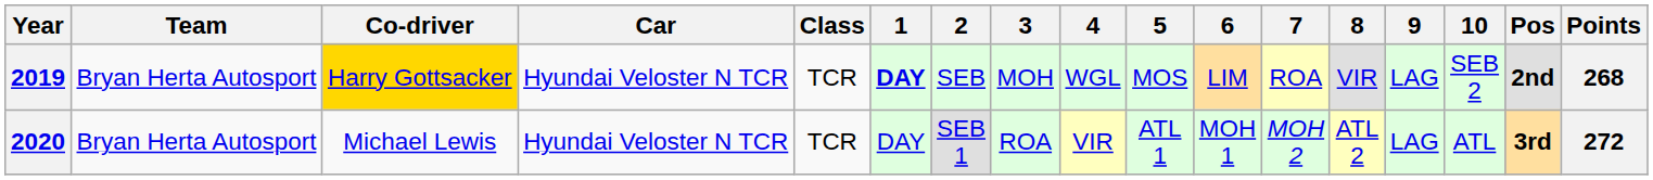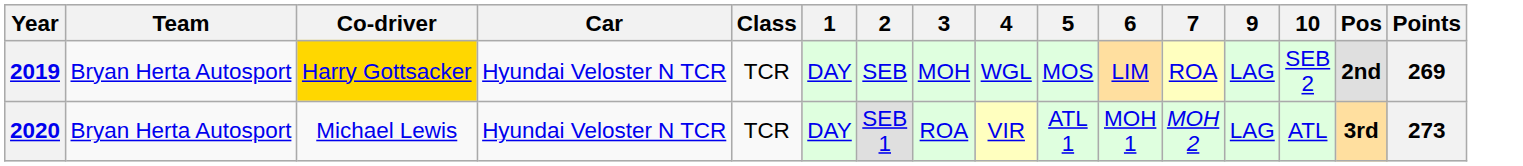 <table class="wikitable" style="text-align:center; font-size:90%">
 <tr>
 <th>Year</th>
 <th>Team</th>
 <th>Co-driver</th>
 <th>Car</th>
 <th>Class</th>
 <th>1</th>
 <th>2</th>
 <th>3</th>
 <th>4</th>
 <th>5</th>
 <th>6</th>
 <th>7</th>
-<th>8</th>
 <th>9</th>
 <th>10</th>
 <th>Pos</th>
 <th>Points</th>
 </tr>
 <tr>
 <th><a href='#'>2019</a></th>
 <td><a href='#'>Bryan Herta Autosport</a><br></td>
 <td style="background: gold;"><a href='#'>Harry Gottsacker</a></td>
 <td><a href='#'>Hyundai Veloster N TCR</a></td>
 <td>TCR</td>
-<td style="background:#DFFFDF;"><strong><a href='#'>DAY</a><br></strong></td>
+<td style="background:#DFFFDF;"><a href='#'>DAY</a><br></td>
 <td style="background:#DFFFDF;"><a href='#'>SEB</a><br></td>
 <td style="background:#DFFFDF;"><a href='#'>MOH</a><br></td>
 <td style="background:#DFFFDF;"><a href='#'>WGL</a><br></td>
 <td style="background:#DFFFDF;"><a href='#'>MOS</a><br></td>
 <td style="background:#FFDF9F;"><a href='#'>LIM</a><br></td>
 <td style="background:#FFFFBF;"><a href='#'>ROA</a><br></td>
-<td style="background:#DFDFDF;"><a href='#'>VIR</a><br></td>
 <td style="background:#DFFFDF;"><a href='#'>LAG</a><br></td>
 <td style="background:#DFFFDF;"><a href='#'>SEB<br>2</a><br></td>
 <th style="background:#DFDFDF;">2nd</th>
-<th>268</th>
+<th>269</th>
 </tr>
 <tr>
 <th><a href='#'>2020</a></th>
 <td><a href='#'>Bryan Herta Autosport</a><br></td>
 <td><a href='#'>Michael Lewis</a></td>
 <td><a href='#'>Hyundai Veloster N TCR</a></td>
 <td>TCR</td>
 <td style="background:#DFFFDF;"><a href='#'>DAY</a><br></td>
 <td style="background:#DFDFDF;"><a href='#'>SEB<br>1</a><br></td>
 <td style="background:#DFFFDF;"><a href='#'>ROA</a><br></td>
 <td style="background:#FFFFBF;"><a href='#'>VIR</a><br></td>
 <td style="background:#DFFFDF;"><a href='#'>ATL<br>1</a><br></td>
 <td style="background:#DFFFDF;"><a href='#'>MOH<br>1</a><br></td>
 <td style="background:#DFFFDF;"><a href='#'><em>MOH</em><br><em>2</em></a><br></td>
-<td style="background:#FFFFBF;"><a href='#'>ATL<br>2</a><br></td>
 <td style="background:#DFFFDF;"><a href='#'>LAG</a><br></td>
 <td style="background:#DFFFDF;"><a href='#'>ATL</a><br></td>
 <th style="background:#FFDF9F;">3rd</th>
-<th>272</th>
+<th>273</th>
 </tr>
 </table>
